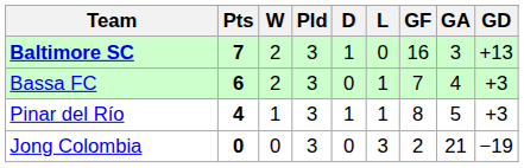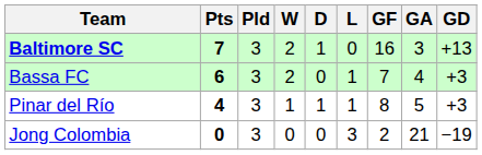 <table class="wikitable" style="text-align: center;">
 <tr>
 <th width="165">Team</th>
 <th width="20">Pts</th>
+<th width="20">Pld</th>
 <th width="20">W</th>
-<th width="20">Pld</th>
 <th width="20">D</th>
 <th width="20">L</th>
 <th width="20">GF</th>
 <th width="20">GA</th>
 <th width="20">GD</th>
 </tr>
 <tr bgcolor=#ccffcc>
 <td style="text-align:left;"> <strong><a href='#'>Baltimore SC</a></strong></td>
 <td><strong>7</strong></td>
+<td>3</td>
 <td>2</td>
-<td>3</td>
 <td>1</td>
 <td>0</td>
 <td>16</td>
 <td>3</td>
 <td>+13</td>
 </tr>
 <tr bgcolor=#ccffcc>
 <td style="text-align:left;"> <a href='#'>Bassa FC</a></td>
 <td><strong>6</strong></td>
+<td>3</td>
 <td>2</td>
-<td>3</td>
 <td>0</td>
 <td>1</td>
 <td>7</td>
 <td>4</td>
 <td>+3</td>
 </tr>
 <tr bgcolor=FFFFFF>
 <td style="text-align:left;"> <a href='#'>Pinar del Río</a></td>
 <td><strong>4</strong></td>
+<td>3</td>
 <td>1</td>
-<td>3</td>
 <td>1</td>
 <td>1</td>
 <td>8</td>
 <td>5</td>
 <td>+3</td>
 </tr>
 <tr bgcolor=FFFFFF>
 <td style="text-align:left;"> <a href='#'>Jong Colombia</a></td>
 <td><strong>0</strong></td>
+<td>3</td>
 <td>0</td>
-<td>3</td>
 <td>0</td>
 <td>3</td>
 <td>2</td>
 <td>21</td>
 <td>−19</td>
 </tr>
 </table>
